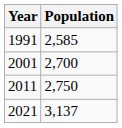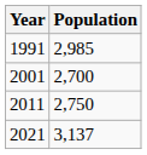 <table class=wikitable>
 <tr>
 <th>Year</th>
 <th>Population</th>
 </tr>
 <tr>
 <td>1991</td>
-<td>2,585</td>
+<td>2,985</td>
 </tr>
 <tr>
 <td>2001</td>
 <td>2,700</td>
 </tr>
 <tr>
 <td>2011</td>
 <td>2,750</td>
 </tr>
 <tr>
 <td>2021</td>
 <td>3,137</td>
 </tr>
 </table>
